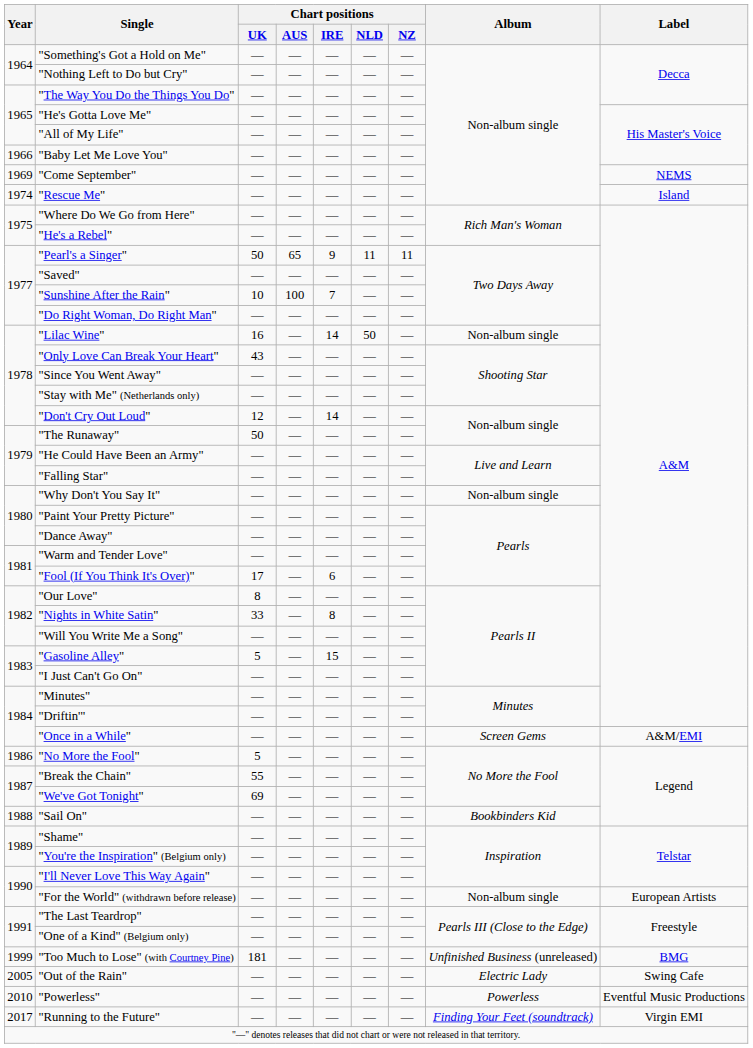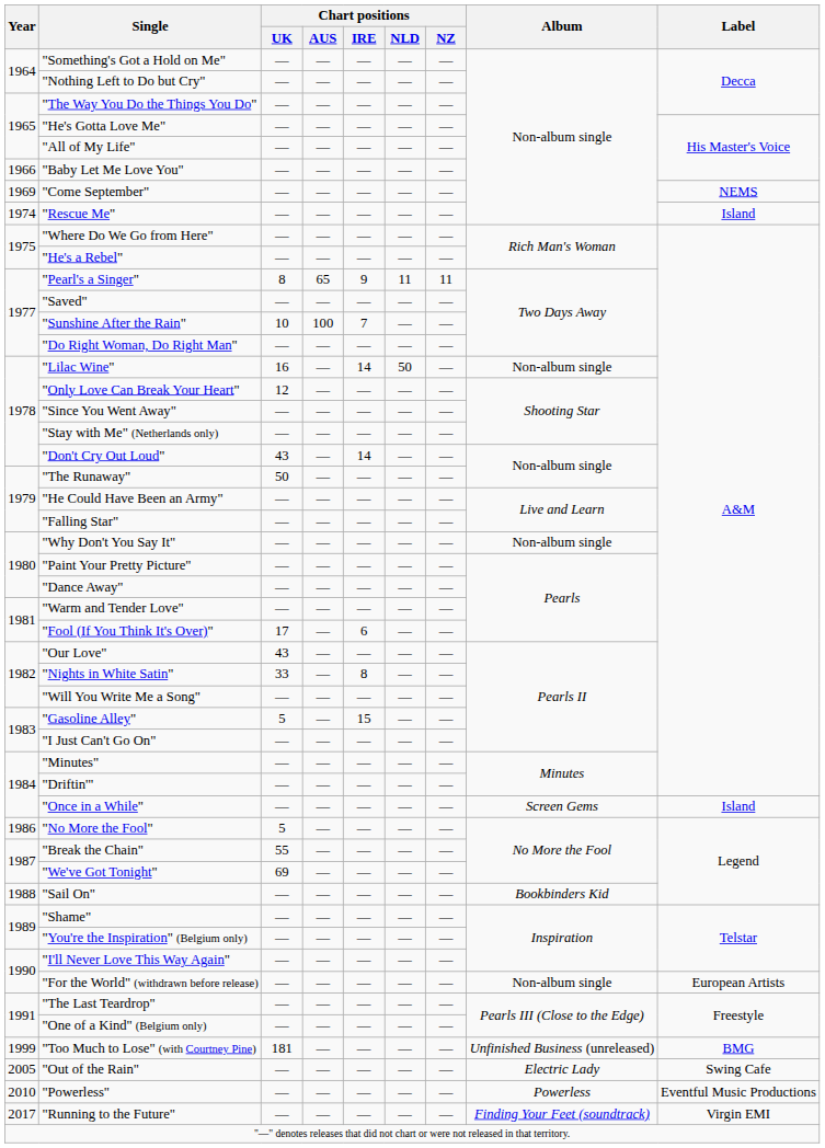 <table class="wikitable">
 <tr>
 <th rowspan="2">Year</th>
 <th rowspan="2">Single</th>
 <th colspan="5">Chart positions</th>
 <th rowspan="2">Album</th>
 <th rowspan="2">Label</th>
 </tr>
 <tr>
 <th width="40"><a href='#'>UK</a><br></th>
 <th width="40"><a href='#'>AUS</a><br></th>
 <th width="40"><a href='#'>IRE</a><br></th>
 <th width="40"><a href='#'>NLD</a><br></th>
 <th width="40"><a href='#'>NZ</a><br></th>
 </tr>
 <tr>
 <td rowspan="2" style="text-align:center;">1964</td>
 <td>"Something's Got a Hold on Me"</td>
 <td style="text-align:center;">—</td>
 <td style="text-align:center;">—</td>
 <td style="text-align:center;">—</td>
 <td style="text-align:center;">—</td>
 <td style="text-align:center;">—</td>
 <td rowspan="8" style="text-align:center;">Non-album single</td>
 <td rowspan="3" style="text-align:center;"><a href='#'>Decca</a></td>
 </tr>
 <tr>
 <td>"Nothing Left to Do but Cry"</td>
 <td style="text-align:center;">—</td>
 <td style="text-align:center;">—</td>
 <td style="text-align:center;">—</td>
 <td style="text-align:center;">—</td>
 <td style="text-align:center;">—</td>
 </tr>
 <tr>
 <td rowspan="3" style="text-align:center;">1965</td>
 <td>"<a href='#'>The Way You Do the Things You Do</a>"</td>
 <td style="text-align:center;">—</td>
 <td style="text-align:center;">—</td>
 <td style="text-align:center;">—</td>
 <td style="text-align:center;">—</td>
 <td style="text-align:center;">—</td>
 </tr>
 <tr>
 <td>"He's Gotta Love Me"</td>
 <td style="text-align:center;">—</td>
 <td style="text-align:center;">—</td>
 <td style="text-align:center;">—</td>
 <td style="text-align:center;">—</td>
 <td style="text-align:center;">—</td>
 <td rowspan="3" style="text-align:center;"><a href='#'>His Master's Voice</a></td>
 </tr>
 <tr>
 <td>"All of My Life"</td>
 <td style="text-align:center;">—</td>
 <td style="text-align:center;">—</td>
 <td style="text-align:center;">—</td>
 <td style="text-align:center;">—</td>
 <td style="text-align:center;">—</td>
 </tr>
 <tr>
 <td style="text-align:center;">1966</td>
 <td>"Baby Let Me Love You"</td>
 <td style="text-align:center;">—</td>
 <td style="text-align:center;">—</td>
 <td style="text-align:center;">—</td>
 <td style="text-align:center;">—</td>
 <td style="text-align:center;">—</td>
 </tr>
 <tr>
 <td style="text-align:center;">1969</td>
 <td>"Come September"</td>
 <td style="text-align:center;">—</td>
 <td style="text-align:center;">—</td>
 <td style="text-align:center;">—</td>
 <td style="text-align:center;">—</td>
 <td style="text-align:center;">—</td>
 <td style="text-align:center;"><a href='#'>NEMS</a></td>
 </tr>
 <tr>
 <td style="text-align:center;">1974</td>
 <td>"<a href='#'>Rescue Me</a>"</td>
 <td style="text-align:center;">—</td>
 <td style="text-align:center;">—</td>
 <td style="text-align:center;">—</td>
 <td style="text-align:center;">—</td>
 <td style="text-align:center;">—</td>
 <td style="text-align:center;"><a href='#'>Island</a></td>
 </tr>
 <tr>
 <td rowspan="2" style="text-align:center;">1975</td>
 <td>"Where Do We Go from Here"</td>
 <td style="text-align:center;">—</td>
 <td style="text-align:center;">—</td>
 <td style="text-align:center;">—</td>
 <td style="text-align:center;">—</td>
 <td style="text-align:center;">—</td>
 <td rowspan="2" style="text-align:center;"><em>Rich Man's Woman</em></td>
 <td rowspan="26" style="text-align:center;"><a href='#'>A&M</a></td>
 </tr>
 <tr>
 <td>"<a href='#'>He's a Rebel</a>"</td>
 <td style="text-align:center;">—</td>
 <td style="text-align:center;">—</td>
 <td style="text-align:center;">—</td>
 <td style="text-align:center;">—</td>
 <td style="text-align:center;">—</td>
 </tr>
 <tr>
 <td rowspan="4" style="text-align:center;">1977</td>
 <td>"<a href='#'>Pearl's a Singer</a>"</td>
-<td style="text-align:center;">50</td>
+<td style="text-align:center;">8</td>
 <td style="text-align:center;">65</td>
 <td style="text-align:center;">9</td>
 <td style="text-align:center;">11</td>
 <td style="text-align:center;">11</td>
 <td rowspan="4" style="text-align:center;"><em>Two Days Away</em></td>
 </tr>
 <tr>
 <td>"Saved"</td>
 <td style="text-align:center;">—</td>
 <td style="text-align:center;">—</td>
 <td style="text-align:center;">—</td>
 <td style="text-align:center;">—</td>
 <td style="text-align:center;">—</td>
 </tr>
 <tr>
 <td>"<a href='#'>Sunshine After the Rain</a>"</td>
 <td style="text-align:center;">10</td>
 <td style="text-align:center;">100</td>
 <td style="text-align:center;">7</td>
 <td style="text-align:center;">—</td>
 <td style="text-align:center;">—</td>
 </tr>
 <tr>
 <td>"<a href='#'>Do Right Woman, Do Right Man</a>"</td>
 <td style="text-align:center;">—</td>
 <td style="text-align:center;">—</td>
 <td style="text-align:center;">—</td>
 <td style="text-align:center;">—</td>
 <td style="text-align:center;">—</td>
 </tr>
 <tr>
 <td rowspan="5" style="text-align:center;">1978</td>
 <td>"<a href='#'>Lilac Wine</a>"</td>
 <td style="text-align:center;">16</td>
 <td style="text-align:center;">—</td>
 <td style="text-align:center;">14</td>
 <td style="text-align:center;">50</td>
 <td style="text-align:center;">—</td>
 <td style="text-align:center;">Non-album single</td>
 </tr>
 <tr>
 <td>"<a href='#'>Only Love Can Break Your Heart</a>"</td>
-<td style="text-align:center;">43</td>
+<td style="text-align:center;">12</td>
 <td style="text-align:center;">—</td>
 <td style="text-align:center;">—</td>
 <td style="text-align:center;">—</td>
 <td style="text-align:center;">—</td>
 <td rowspan="3" style="text-align:center;"><em>Shooting Star</em></td>
 </tr>
 <tr>
 <td>"Since You Went Away"</td>
 <td style="text-align:center;">—</td>
 <td style="text-align:center;">—</td>
 <td style="text-align:center;">—</td>
 <td style="text-align:center;">—</td>
 <td style="text-align:center;">—</td>
 </tr>
 <tr>
 <td>"Stay with Me" <small>(Netherlands only)</small></td>
 <td style="text-align:center;">—</td>
 <td style="text-align:center;">—</td>
 <td style="text-align:center;">—</td>
 <td style="text-align:center;">—</td>
 <td style="text-align:center;">—</td>
 </tr>
 <tr>
 <td>"<a href='#'>Don't Cry Out Loud</a>"</td>
-<td style="text-align:center;">12</td>
+<td style="text-align:center;">43</td>
 <td style="text-align:center;">—</td>
 <td style="text-align:center;">14</td>
 <td style="text-align:center;">—</td>
 <td style="text-align:center;">—</td>
 <td rowspan="2" style="text-align:center;">Non-album single</td>
 </tr>
 <tr>
 <td rowspan="3" style="text-align:center;">1979</td>
 <td>"The Runaway"</td>
 <td style="text-align:center;">50</td>
 <td style="text-align:center;">—</td>
 <td style="text-align:center;">—</td>
 <td style="text-align:center;">—</td>
 <td style="text-align:center;">—</td>
 </tr>
 <tr>
 <td>"He Could Have Been an Army"</td>
 <td style="text-align:center;">—</td>
 <td style="text-align:center;">—</td>
 <td style="text-align:center;">—</td>
 <td style="text-align:center;">—</td>
 <td style="text-align:center;">—</td>
 <td rowspan="2" style="text-align:center;"><em>Live and Learn</em></td>
 </tr>
 <tr>
 <td>"Falling Star"</td>
 <td style="text-align:center;">—</td>
 <td style="text-align:center;">—</td>
 <td style="text-align:center;">—</td>
 <td style="text-align:center;">—</td>
 <td style="text-align:center;">—</td>
 </tr>
 <tr>
 <td rowspan="3" style="text-align:center;">1980</td>
 <td>"Why Don't You Say It"</td>
 <td style="text-align:center;">—</td>
 <td style="text-align:center;">—</td>
 <td style="text-align:center;">—</td>
 <td style="text-align:center;">—</td>
 <td style="text-align:center;">—</td>
 <td style="text-align:center;">Non-album single</td>
 </tr>
 <tr>
 <td>"Paint Your Pretty Picture"</td>
 <td style="text-align:center;">—</td>
 <td style="text-align:center;">—</td>
 <td style="text-align:center;">—</td>
 <td style="text-align:center;">—</td>
 <td style="text-align:center;">—</td>
 <td rowspan="4" style="text-align:center;"><em>Pearls</em></td>
 </tr>
 <tr>
 <td>"Dance Away"</td>
 <td style="text-align:center;">—</td>
 <td style="text-align:center;">—</td>
 <td style="text-align:center;">—</td>
 <td style="text-align:center;">—</td>
 <td style="text-align:center;">—</td>
 </tr>
 <tr>
 <td rowspan="2" style="text-align:center;">1981</td>
 <td>"Warm and Tender Love"</td>
 <td style="text-align:center;">—</td>
 <td style="text-align:center;">—</td>
 <td style="text-align:center;">—</td>
 <td style="text-align:center;">—</td>
 <td style="text-align:center;">—</td>
 </tr>
 <tr>
 <td>"<a href='#'>Fool (If You Think It's Over)</a>"</td>
 <td style="text-align:center;">17</td>
 <td style="text-align:center;">—</td>
 <td style="text-align:center;">6</td>
 <td style="text-align:center;">—</td>
 <td style="text-align:center;">—</td>
 </tr>
 <tr>
 <td rowspan="3" style="text-align:center;">1982</td>
 <td>"Our Love"</td>
-<td style="text-align:center;">8</td>
+<td style="text-align:center;">43</td>
 <td style="text-align:center;">—</td>
 <td style="text-align:center;">—</td>
 <td style="text-align:center;">—</td>
 <td style="text-align:center;">—</td>
 <td rowspan="5" style="text-align:center;"><em>Pearls II</em></td>
 </tr>
 <tr>
 <td>"<a href='#'>Nights in White Satin</a>"</td>
 <td style="text-align:center;">33</td>
 <td style="text-align:center;">—</td>
 <td style="text-align:center;">8</td>
 <td style="text-align:center;">—</td>
 <td style="text-align:center;">—</td>
 </tr>
 <tr>
 <td>"Will You Write Me a Song"</td>
 <td style="text-align:center;">—</td>
 <td style="text-align:center;">—</td>
 <td style="text-align:center;">—</td>
 <td style="text-align:center;">—</td>
 <td style="text-align:center;">—</td>
 </tr>
 <tr>
 <td rowspan="2" style="text-align:center;">1983</td>
 <td>"<a href='#'>Gasoline Alley</a>"</td>
 <td style="text-align:center;">5</td>
 <td style="text-align:center;">—</td>
 <td style="text-align:center;">15</td>
 <td style="text-align:center;">—</td>
 <td style="text-align:center;">—</td>
 </tr>
 <tr>
 <td>"I Just Can't Go On"</td>
 <td style="text-align:center;">—</td>
 <td style="text-align:center;">—</td>
 <td style="text-align:center;">—</td>
 <td style="text-align:center;">—</td>
 <td style="text-align:center;">—</td>
 </tr>
 <tr>
 <td rowspan="3" style="text-align:center;">1984</td>
 <td>"Minutes"</td>
 <td style="text-align:center;">—</td>
 <td style="text-align:center;">—</td>
 <td style="text-align:center;">—</td>
 <td style="text-align:center;">—</td>
 <td style="text-align:center;">—</td>
 <td rowspan="2" style="text-align:center;"><em>Minutes</em></td>
 </tr>
 <tr>
 <td>"Driftin'"</td>
 <td style="text-align:center;">—</td>
 <td style="text-align:center;">—</td>
 <td style="text-align:center;">—</td>
 <td style="text-align:center;">—</td>
 <td style="text-align:center;">—</td>
 </tr>
 <tr>
 <td>"<a href='#'>Once in a While</a>"</td>
 <td style="text-align:center;">—</td>
 <td style="text-align:center;">—</td>
 <td style="text-align:center;">—</td>
 <td style="text-align:center;">—</td>
 <td style="text-align:center;">—</td>
 <td style="text-align:center;"><em>Screen Gems</em></td>
-<td style="text-align:center;">A&M/<a href='#'>EMI</a></td>
+<td style="text-align:center;"><a href='#'>Island</a></td>
 </tr>
 <tr>
 <td style="text-align:center;">1986</td>
 <td>"<a href='#'>No More the Fool</a>"</td>
 <td style="text-align:center;">5</td>
 <td style="text-align:center;">—</td>
 <td style="text-align:center;">—</td>
 <td style="text-align:center;">—</td>
 <td style="text-align:center;">—</td>
 <td rowspan="3" style="text-align:center;"><em>No More the Fool</em></td>
 <td rowspan="4" style="text-align:center;">Legend</td>
 </tr>
 <tr>
 <td rowspan="2" style="text-align:center;">1987</td>
 <td>"Break the Chain"</td>
 <td style="text-align:center;">55</td>
 <td style="text-align:center;">—</td>
 <td style="text-align:center;">—</td>
 <td style="text-align:center;">—</td>
 <td style="text-align:center;">—</td>
 </tr>
 <tr>
 <td>"<a href='#'>We've Got Tonight</a>"</td>
 <td style="text-align:center;">69</td>
 <td style="text-align:center;">—</td>
 <td style="text-align:center;">—</td>
 <td style="text-align:center;">—</td>
 <td style="text-align:center;">—</td>
 </tr>
 <tr>
 <td style="text-align:center;">1988</td>
 <td>"Sail On"</td>
 <td style="text-align:center;">—</td>
 <td style="text-align:center;">—</td>
 <td style="text-align:center;">—</td>
 <td style="text-align:center;">—</td>
 <td style="text-align:center;">—</td>
 <td style="text-align:center;"><em>Bookbinders Kid</em></td>
 </tr>
 <tr>
 <td rowspan="2" style="text-align:center;">1989</td>
 <td>"Shame"</td>
 <td style="text-align:center;">—</td>
 <td style="text-align:center;">—</td>
 <td style="text-align:center;">—</td>
 <td style="text-align:center;">—</td>
 <td style="text-align:center;">—</td>
 <td rowspan="3" style="text-align:center;"><em>Inspiration</em></td>
 <td rowspan="3" style="text-align:center;"><a href='#'>Telstar</a></td>
 </tr>
 <tr>
 <td>"<a href='#'>You're the Inspiration</a>" <small>(Belgium only)</small></td>
 <td style="text-align:center;">—</td>
 <td style="text-align:center;">—</td>
 <td style="text-align:center;">—</td>
 <td style="text-align:center;">—</td>
 <td style="text-align:center;">—</td>
 </tr>
 <tr>
 <td rowspan="2" style="text-align:center;">1990</td>
 <td>"<a href='#'>I'll Never Love This Way Again</a>"</td>
 <td style="text-align:center;">—</td>
 <td style="text-align:center;">—</td>
 <td style="text-align:center;">—</td>
 <td style="text-align:center;">—</td>
 <td style="text-align:center;">—</td>
 </tr>
 <tr>
 <td>"For the World" <small>(withdrawn before release)</small></td>
 <td style="text-align:center;">—</td>
 <td style="text-align:center;">—</td>
 <td style="text-align:center;">—</td>
 <td style="text-align:center;">—</td>
 <td style="text-align:center;">—</td>
 <td style="text-align:center;">Non-album single</td>
 <td style="text-align:center;">European Artists</td>
 </tr>
 <tr>
 <td rowspan="2" style="text-align:center;">1991</td>
 <td>"The Last Teardrop"</td>
 <td style="text-align:center;">—</td>
 <td style="text-align:center;">—</td>
 <td style="text-align:center;">—</td>
 <td style="text-align:center;">—</td>
 <td style="text-align:center;">—</td>
 <td rowspan="2" style="text-align:center;"><em>Pearls III (Close to the Edge)</em></td>
 <td rowspan="2" style="text-align:center;">Freestyle</td>
 </tr>
 <tr>
 <td>"One of a Kind" <small>(Belgium only)</small></td>
 <td style="text-align:center;">—</td>
 <td style="text-align:center;">—</td>
 <td style="text-align:center;">—</td>
 <td style="text-align:center;">—</td>
 <td style="text-align:center;">—</td>
 </tr>
 <tr>
 <td style="text-align:center;">1999</td>
 <td>"Too Much to Lose" <small>(with <a href='#'>Courtney Pine</a>)</small></td>
 <td style="text-align:center;">181</td>
 <td style="text-align:center;">—</td>
 <td style="text-align:center;">—</td>
 <td style="text-align:center;">—</td>
 <td style="text-align:center;">—</td>
 <td style="text-align:center;"><em>Unfinished Business</em> (unreleased)</td>
 <td style="text-align:center;"><a href='#'>BMG</a></td>
 </tr>
 <tr>
 <td style="text-align:center;">2005</td>
 <td>"Out of the Rain"</td>
 <td style="text-align:center;">—</td>
 <td style="text-align:center;">—</td>
 <td style="text-align:center;">—</td>
 <td style="text-align:center;">—</td>
 <td style="text-align:center;">—</td>
 <td style="text-align:center;"><em>Electric Lady</em></td>
 <td style="text-align:center;">Swing Cafe</td>
 </tr>
 <tr>
 <td style="text-align:center;">2010</td>
 <td>"Powerless"</td>
 <td style="text-align:center;">—</td>
 <td style="text-align:center;">—</td>
 <td style="text-align:center;">—</td>
 <td style="text-align:center;">—</td>
 <td style="text-align:center;">—</td>
 <td style="text-align:center;"><em>Powerless</em></td>
 <td style="text-align:center;">Eventful Music Productions</td>
 </tr>
 <tr>
 <td style="text-align:center;">2017</td>
 <td>"Running to the Future"</td>
 <td style="text-align:center;">—</td>
 <td style="text-align:center;">—</td>
 <td style="text-align:center;">—</td>
 <td style="text-align:center;">—</td>
 <td style="text-align:center;">—</td>
 <td style="text-align:center;"><em><a href='#'>Finding Your Feet (soundtrack)</a></em></td>
 <td style="text-align:center;">Virgin EMI</td>
 </tr>
 <tr>
 <td colspan="9" style="text-align:center; font-size:9pt;">"—" denotes releases that did not chart or were not released in that territory.</td>
 </tr>
 </table>
